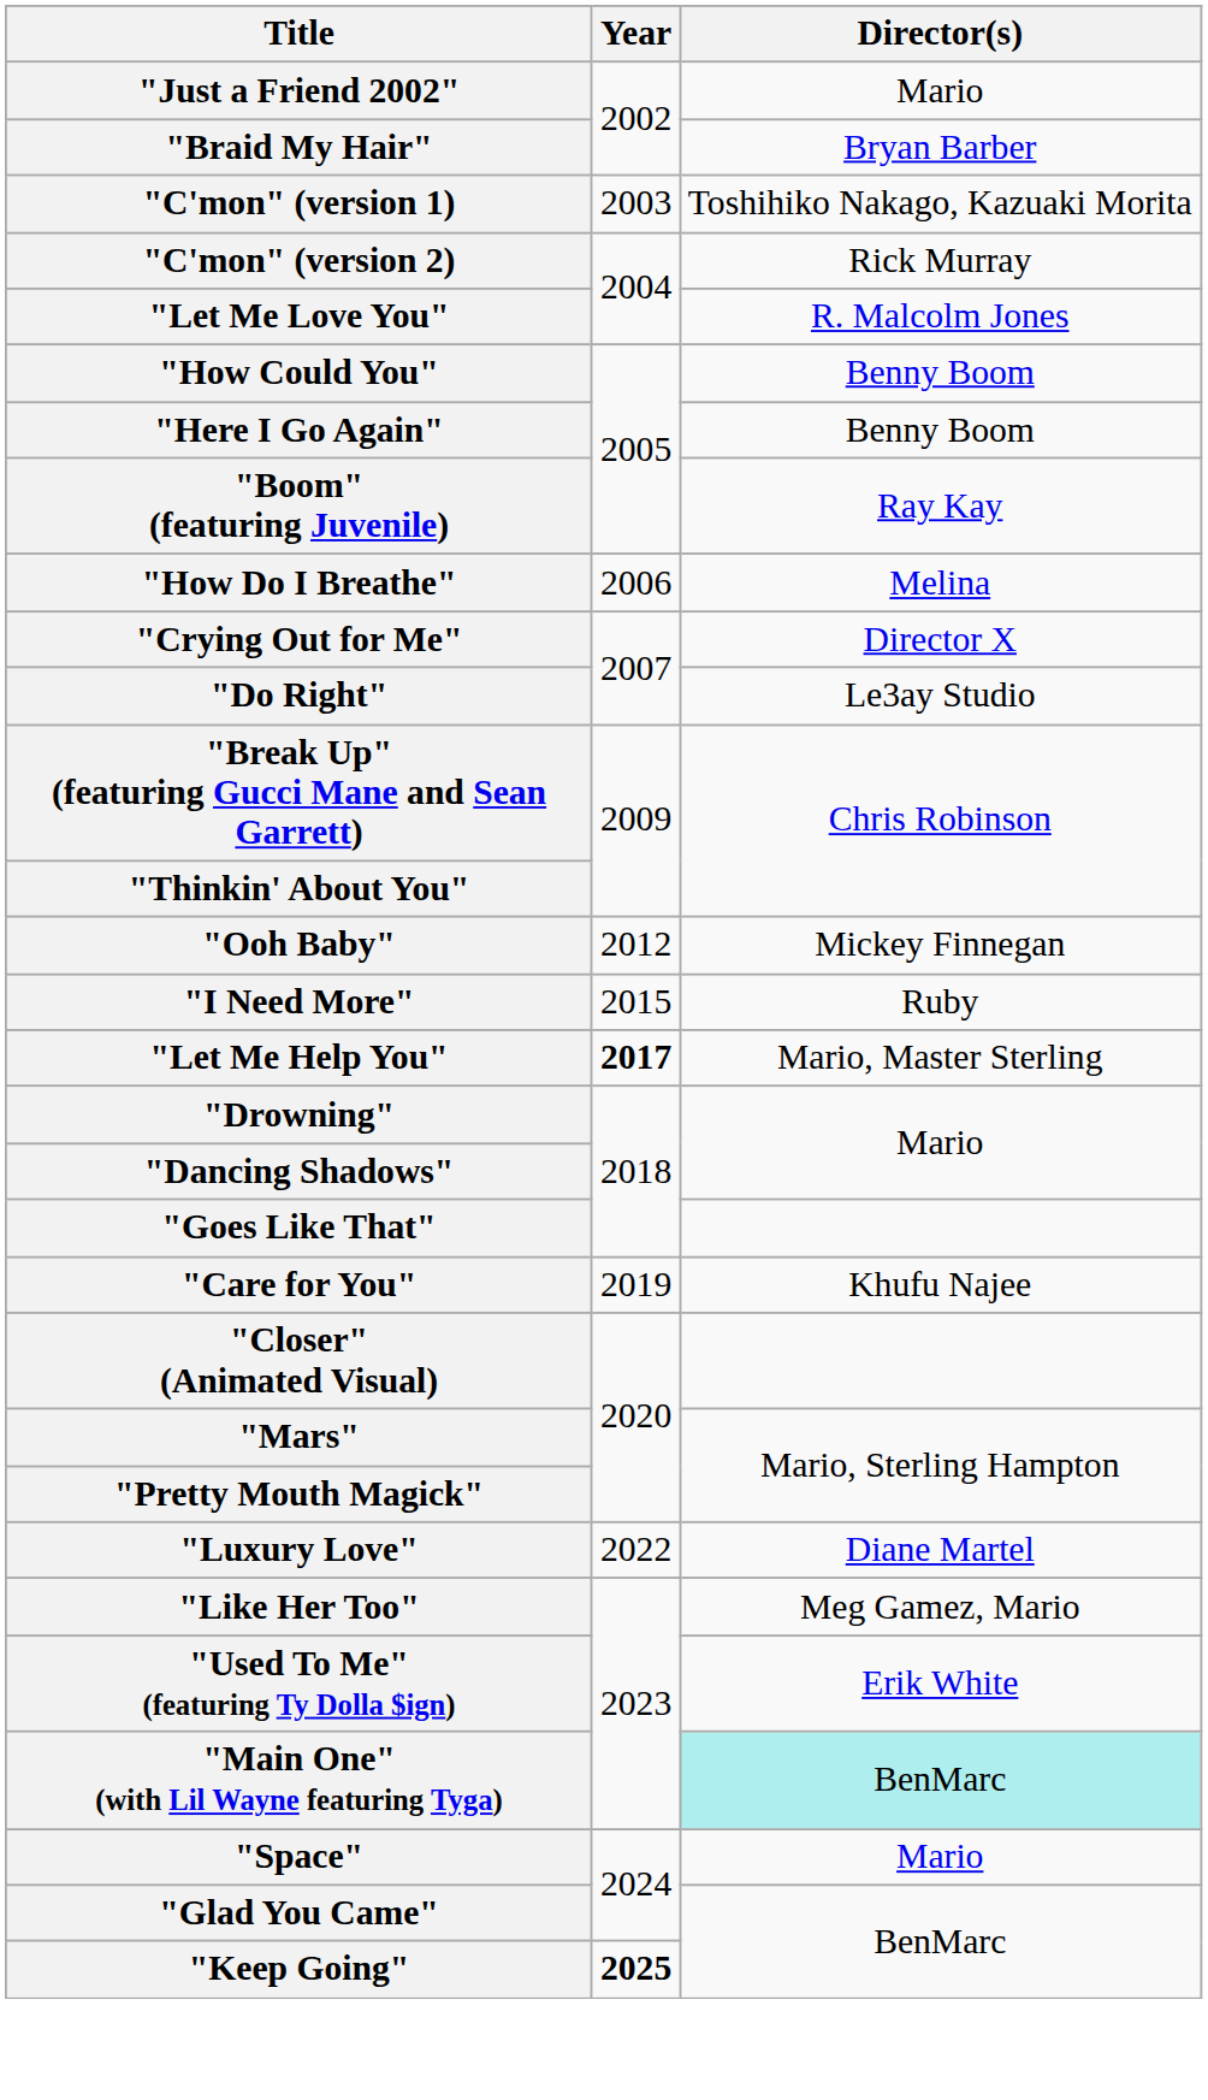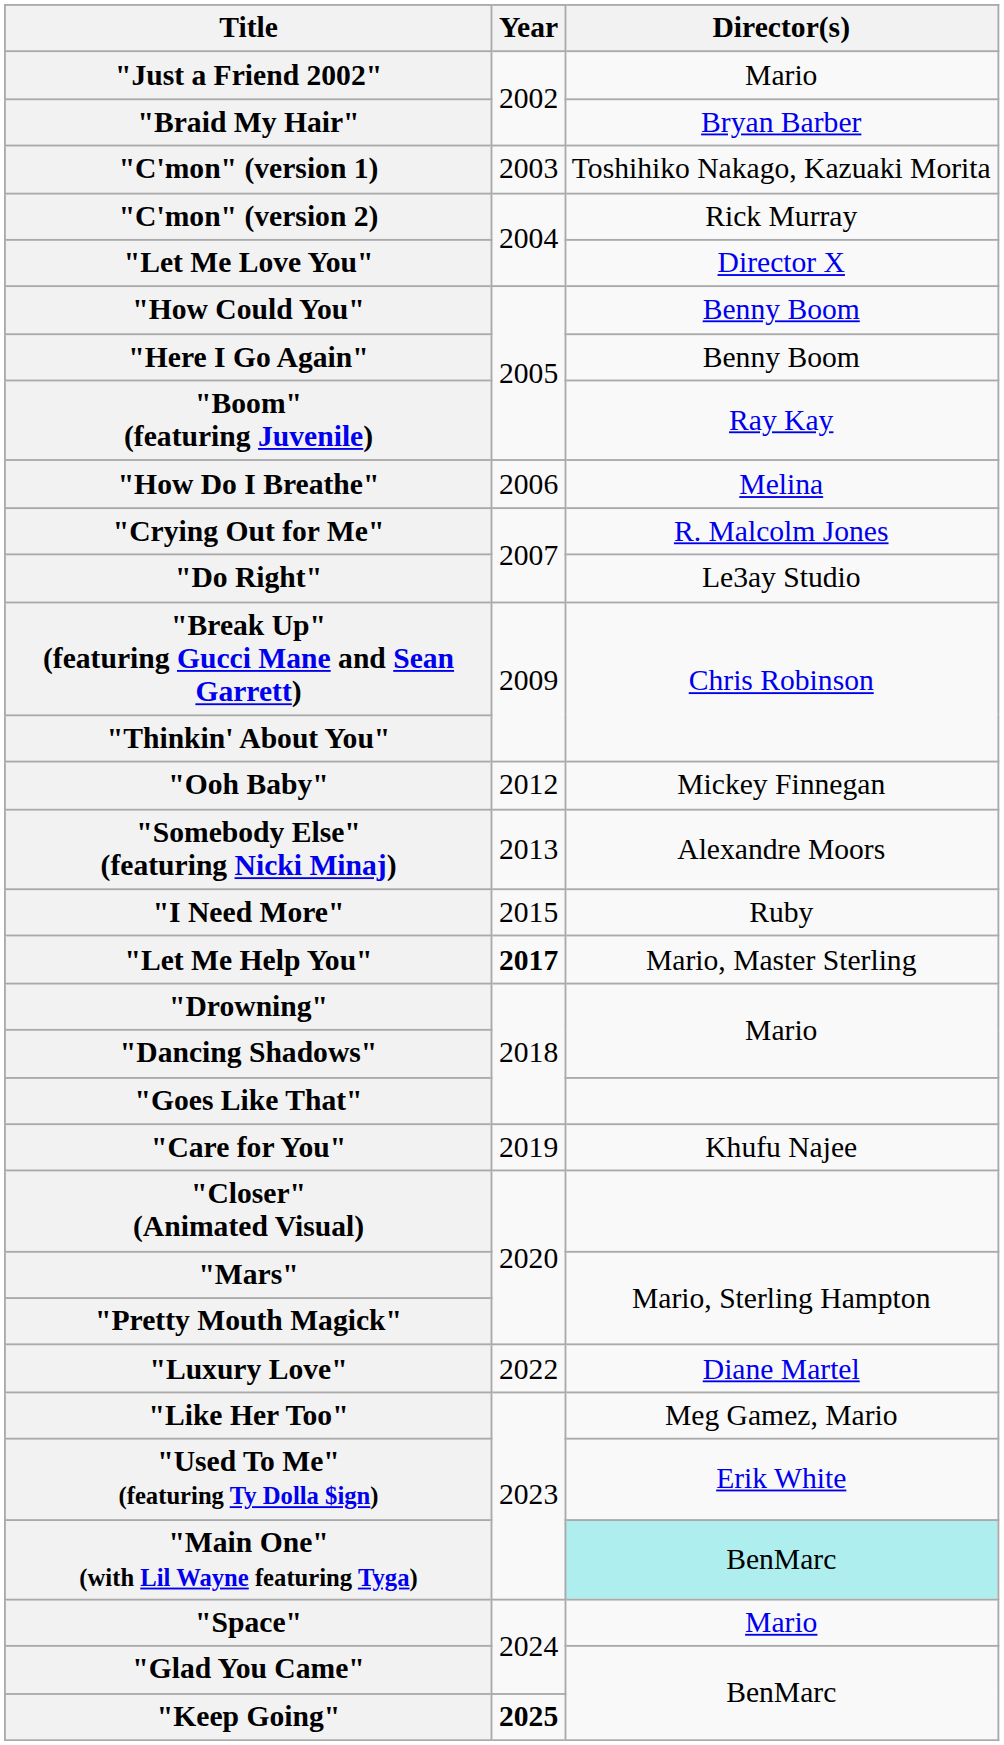 <table class="wikitable plainrowheaders" style="text-align:center;">
 <tr>
 <th scope="col" style="width:16em;">Title</th>
 <th scope="col">Year</th>
 <th scope="col">Director(s)</th>
 </tr>
 <tr>
 <th scope="row">"Just a Friend 2002"</th>
 <td rowspan="2">2002</td>
 <td>Mario</td>
 </tr>
 <tr>
 <th scope="row">"Braid My Hair"</th>
 <td><a href='#'>Bryan Barber</a></td>
 </tr>
 <tr>
 <th scope="row">"C'mon" (version 1)</th>
 <td>2003</td>
 <td>Toshihiko Nakago, Kazuaki Morita</td>
 </tr>
 <tr>
 <th scope="row">"C'mon" (version 2)</th>
 <td rowspan="2">2004</td>
 <td>Rick Murray</td>
 </tr>
 <tr>
 <th scope="row">"Let Me Love You"</th>
-<td><a href='#'>R. Malcolm Jones</a></td>
+<td><a href='#'>Director X</a></td>
 </tr>
 <tr>
 <th scope="row">"How Could You"</th>
 <td rowspan="3">2005</td>
 <td><a href='#'>Benny Boom</a></td>
 </tr>
 <tr>
 <th scope="row">"Here I Go Again"</th>
 <td>Benny Boom</td>
 </tr>
 <tr>
 <th scope="row">"Boom"<br><span>(featuring <a href='#'>Juvenile</a>)</span></th>
 <td><a href='#'>Ray Kay</a></td>
 </tr>
 <tr>
 <th scope="row">"How Do I Breathe"</th>
 <td rowspan="1">2006</td>
 <td><a href='#'>Melina</a></td>
 </tr>
 <tr>
 <th scope="row">"Crying Out for Me"</th>
 <td rowspan="2">2007</td>
-<td><a href='#'>Director X</a></td>
+<td><a href='#'>R. Malcolm Jones</a></td>
 </tr>
 <tr>
 <th scope="row">"Do Right"</th>
 <td>Le3ay Studio</td>
 </tr>
 <tr>
 <th scope="row">"Break Up"<br><span>(featuring <a href='#'>Gucci Mane</a> and <a href='#'>Sean Garrett</a>)</span></th>
 <td rowspan="2">2009</td>
 <td rowspan="2"><a href='#'>Chris Robinson</a></td>
 </tr>
 <tr>
 <th scope="row">"Thinkin' About You"</th>
 </tr>
 <tr>
 <th scope="row">"Ooh Baby"</th>
 <td>2012</td>
 <td>Mickey Finnegan</td>
+</tr>
+<tr>
+<th scope="row">"Somebody Else"<br><span>(featuring <a href='#'>Nicki Minaj</a>)</span></th>
+<td>2013</td>
+<td>Alexandre Moors</td>
 </tr>
 <tr>
 <th scope="row">"I Need More"</th>
 <td>2015</td>
 <td>Ruby</td>
 </tr>
 <tr>
 <th scope="row">"Let Me Help You"</th>
 <td><strong>2017</strong></td>
 <td>Mario, Master Sterling</td>
 </tr>
 <tr>
 <th scope="row">"Drowning"</th>
 <td rowspan="3">2018</td>
 <td rowspan="2">Mario</td>
 </tr>
 <tr>
 <th scope="row">"Dancing Shadows"</th>
 </tr>
 <tr>
 <th scope="row">"Goes Like That"</th>
 <td></td>
 </tr>
 <tr>
 <th scope="row">"Care for You"</th>
 <td>2019</td>
 <td>Khufu Najee</td>
 </tr>
 <tr>
 <th scope="row">"Closer" <br>(Animated Visual)</th>
 <td rowspan="3">2020</td>
 <td></td>
 </tr>
 <tr>
 <th scope="row">"Mars"</th>
 <td rowspan="2">Mario, Sterling Hampton</td>
 </tr>
 <tr>
 <th scope="row">"Pretty Mouth Magick"</th>
 </tr>
 <tr>
 <th scope="row">"Luxury Love"</th>
 <td>2022</td>
 <td><a href='#'>Diane Martel</a></td>
 </tr>
 <tr>
 <th scope="row">"Like Her Too"</th>
 <td rowspan="3">2023</td>
 <td>Meg Gamez, Mario</td>
 </tr>
 <tr>
 <th scope="row">"Used To Me"<br><small>(featuring <a href='#'>Ty Dolla $ign</a>)</small></th>
 <td><a href='#'>Erik White</a></td>
 </tr>
 <tr>
 <th scope="row">"Main One"<br><small>(with <a href='#'>Lil Wayne</a> featuring <a href='#'>Tyga</a>)</small></th>
 <td style="background: paleturquoise;">BenMarc</td>
 </tr>
 <tr>
 <th scope="row">"Space"</th>
 <td rowspan="2">2024</td>
 <td><a href='#'>Mario</a></td>
 </tr>
 <tr>
 <th scope="row">"Glad You Came"</th>
 <td rowspan="2">BenMarc</td>
 </tr>
 <tr>
 <th scope="row">"Keep Going"</th>
 <td><strong>2025</strong></td>
 </tr>
 </table>
